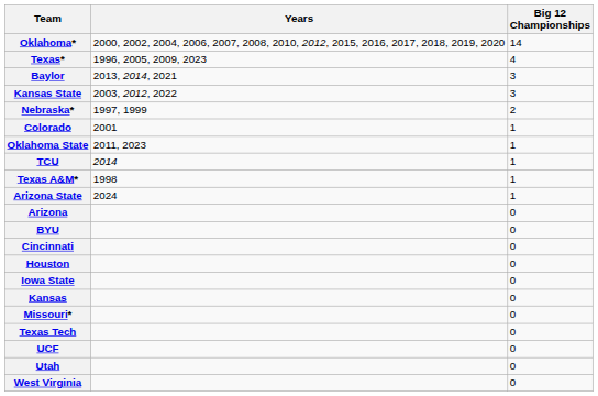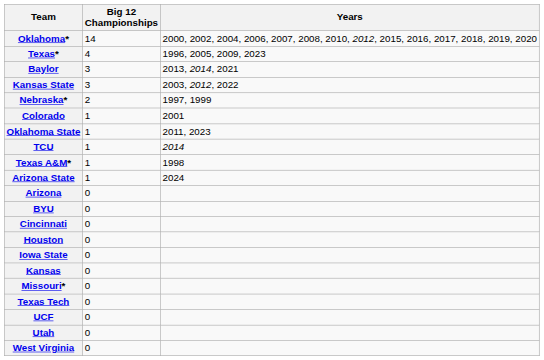 <table class="wikitable" style="text-align: left">
 <tr>
 <th>Team</th>
+<th>Big 12<br>Championships</th>
 <th>Years</th>
-<th>Big 12<br>Championships</th>
 </tr>
 <tr>
 <th><a href='#'>Oklahoma</a>*</th>
+<td>14</td>
 <td>2000, 2002, 2004, 2006, 2007, 2008, 2010, <em>2012</em>, 2015, 2016, 2017, 2018, 2019, 2020</td>
-<td>14</td>
 </tr>
 <tr>
 <th><a href='#'>Texas</a>*</th>
+<td>4</td>
 <td>1996, 2005, 2009, 2023</td>
-<td>4</td>
 </tr>
 <tr>
 <th><a href='#'>Baylor</a></th>
+<td>3</td>
 <td>2013, <em>2014</em>, 2021</td>
-<td>3</td>
 </tr>
 <tr>
 <th><a href='#'>Kansas State</a></th>
+<td>3</td>
 <td>2003, <em>2012</em>, 2022</td>
-<td>3</td>
 </tr>
 <tr>
 <th><a href='#'>Nebraska</a>*</th>
+<td>2</td>
 <td>1997, 1999</td>
-<td>2</td>
 </tr>
 <tr>
 <th><a href='#'>Colorado</a></th>
+<td>1</td>
 <td>2001</td>
-<td>1</td>
 </tr>
 <tr>
 <th><a href='#'>Oklahoma State</a></th>
+<td>1</td>
 <td>2011, 2023</td>
-<td>1</td>
 </tr>
 <tr>
 <th><a href='#'>TCU</a></th>
+<td>1</td>
 <td><em>2014</em></td>
-<td>1</td>
 </tr>
 <tr>
 <th><a href='#'>Texas A&M</a>*</th>
+<td>1</td>
 <td>1998</td>
-<td>1</td>
 </tr>
 <tr>
 <th><a href='#'>Arizona State</a></th>
+<td>1</td>
 <td>2024</td>
-<td>1</td>
 </tr>
 <tr>
 <th><a href='#'>Arizona</a></th>
+<td>0</td>
 <td></td>
-<td>0</td>
 </tr>
 <tr>
 <th><a href='#'>BYU</a></th>
+<td>0</td>
 <td></td>
-<td>0</td>
 </tr>
 <tr>
 <th><a href='#'>Cincinnati</a></th>
+<td>0</td>
 <td></td>
-<td>0</td>
 </tr>
 <tr>
 <th><a href='#'>Houston</a></th>
+<td>0</td>
 <td></td>
-<td>0</td>
 </tr>
 <tr>
 <th><a href='#'>Iowa State</a></th>
+<td>0</td>
 <td></td>
-<td>0</td>
 </tr>
 <tr>
 <th><a href='#'>Kansas</a></th>
+<td>0</td>
 <td></td>
-<td>0</td>
 </tr>
 <tr>
 <th><a href='#'>Missouri</a>*</th>
+<td>0</td>
 <td></td>
-<td>0</td>
 </tr>
 <tr>
 <th><a href='#'>Texas Tech</a></th>
+<td>0</td>
 <td></td>
-<td>0</td>
 </tr>
 <tr>
 <th><a href='#'>UCF</a></th>
+<td>0</td>
 <td></td>
-<td>0</td>
 </tr>
 <tr>
 <th><a href='#'>Utah</a></th>
+<td>0</td>
 <td></td>
-<td>0</td>
 </tr>
 <tr>
 <th><a href='#'>West Virginia</a></th>
+<td>0</td>
 <td></td>
-<td>0</td>
 </tr>
 </table>
